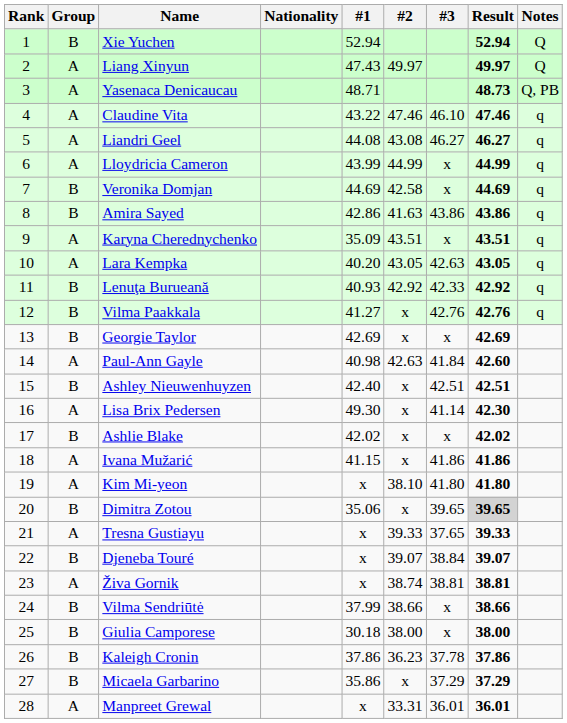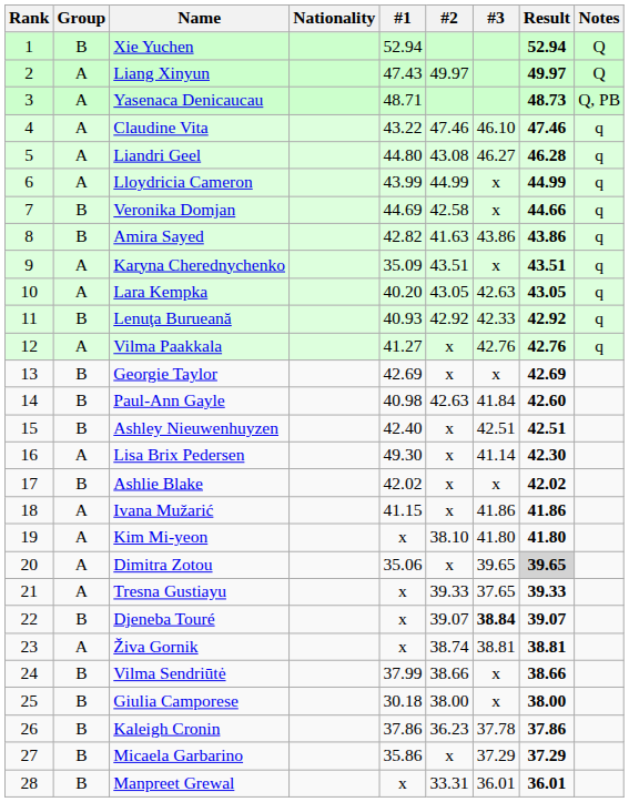 <table class="wikitable sortable" style="text-align:center">
 <tr>
 <th>Rank</th>
 <th>Group</th>
 <th>Name</th>
 <th>Nationality</th>
 <th>#1</th>
 <th>#2</th>
 <th>#3</th>
 <th>Result</th>
 <th>Notes</th>
 </tr>
 <tr bgcolor=ccffcc>
 <td>1</td>
 <td>B</td>
 <td align=left><a href='#'>Xie Yuchen</a></td>
 <td align=left></td>
 <td>52.94</td>
 <td></td>
 <td></td>
 <td><strong>52.94</strong></td>
 <td>Q</td>
 </tr>
 <tr bgcolor=ccffcc>
 <td>2</td>
 <td>A</td>
 <td align=left><a href='#'>Liang Xinyun</a></td>
 <td align=left></td>
 <td>47.43</td>
 <td>49.97</td>
 <td></td>
 <td><strong>49.97</strong></td>
 <td>Q</td>
 </tr>
 <tr bgcolor=ccffcc>
 <td>3</td>
 <td>A</td>
 <td align=left><a href='#'>Yasenaca Denicaucau</a></td>
 <td align=left></td>
 <td>48.71</td>
 <td></td>
 <td></td>
 <td><strong>48.73</strong></td>
 <td>Q, PB</td>
 </tr>
 <tr bgcolor=ddffdd>
 <td>4</td>
 <td>A</td>
 <td align=left><a href='#'>Claudine Vita</a></td>
 <td align=left></td>
 <td>43.22</td>
 <td>47.46</td>
 <td>46.10</td>
 <td><strong>47.46</strong></td>
 <td>q</td>
 </tr>
 <tr bgcolor=ddffdd>
 <td>5</td>
 <td>A</td>
 <td align=left><a href='#'>Liandri Geel</a></td>
 <td align=left></td>
-<td>44.08</td>
+<td>44.80</td>
 <td>43.08</td>
 <td>46.27</td>
-<td><strong>46.27</strong></td>
+<td><strong>46.28</strong></td>
 <td>q</td>
 </tr>
 <tr bgcolor=ddffdd>
 <td>6</td>
 <td>A</td>
 <td align=left><a href='#'>Lloydricia Cameron</a></td>
 <td align=left></td>
 <td>43.99</td>
 <td>44.99</td>
 <td>x</td>
 <td><strong>44.99</strong></td>
 <td>q</td>
 </tr>
 <tr bgcolor=ddffdd>
 <td>7</td>
 <td>B</td>
 <td align=left><a href='#'>Veronika Domjan</a></td>
 <td align=left></td>
 <td>44.69</td>
 <td>42.58</td>
 <td>x</td>
-<td><strong>44.69</strong></td>
+<td><strong>44.66</strong></td>
 <td>q</td>
 </tr>
 <tr bgcolor=ddffdd>
 <td>8</td>
 <td>B</td>
 <td align=left><a href='#'>Amira Sayed</a></td>
 <td align=left></td>
-<td>42.86</td>
+<td>42.82</td>
 <td>41.63</td>
 <td>43.86</td>
 <td><strong>43.86</strong></td>
 <td>q</td>
 </tr>
 <tr bgcolor=ddffdd>
 <td>9</td>
 <td>A</td>
 <td align=left><a href='#'>Karyna Cherednychenko</a></td>
 <td align=left></td>
 <td>35.09</td>
 <td>43.51</td>
 <td>x</td>
 <td><strong>43.51</strong></td>
 <td>q</td>
 </tr>
 <tr bgcolor=ddffdd>
 <td>10</td>
 <td>A</td>
 <td align=left><a href='#'>Lara Kempka</a></td>
 <td align=left></td>
 <td>40.20</td>
 <td>43.05</td>
 <td>42.63</td>
 <td><strong>43.05</strong></td>
 <td>q</td>
 </tr>
 <tr bgcolor=ddffdd>
 <td>11</td>
 <td>B</td>
 <td align=left><a href='#'>Lenuţa Burueană</a></td>
 <td align=left></td>
 <td>40.93</td>
 <td>42.92</td>
 <td>42.33</td>
 <td><strong>42.92</strong></td>
 <td>q</td>
 </tr>
 <tr bgcolor=ddffdd>
 <td>12</td>
-<td>B</td>
+<td>A</td>
 <td align=left><a href='#'>Vilma Paakkala</a></td>
 <td align=left></td>
 <td>41.27</td>
 <td>x</td>
 <td>42.76</td>
 <td><strong>42.76</strong></td>
 <td>q</td>
 </tr>
 <tr>
 <td>13</td>
 <td>B</td>
 <td align=left><a href='#'>Georgie Taylor</a></td>
 <td align=left></td>
 <td>42.69</td>
 <td>x</td>
 <td>x</td>
 <td><strong>42.69</strong></td>
 <td></td>
 </tr>
 <tr>
 <td>14</td>
-<td>A</td>
+<td>B</td>
 <td align=left><a href='#'>Paul-Ann Gayle</a></td>
 <td align=left></td>
 <td>40.98</td>
 <td>42.63</td>
 <td>41.84</td>
 <td><strong>42.60</strong></td>
 <td></td>
 </tr>
 <tr>
 <td>15</td>
 <td>B</td>
 <td align=left><a href='#'>Ashley Nieuwenhuyzen</a></td>
 <td align=left></td>
 <td>42.40</td>
 <td>x</td>
 <td>42.51</td>
 <td><strong>42.51</strong></td>
 <td></td>
 </tr>
 <tr>
 <td>16</td>
 <td>A</td>
 <td align=left><a href='#'>Lisa Brix Pedersen</a></td>
 <td align=left></td>
 <td>49.30</td>
 <td>x</td>
 <td>41.14</td>
 <td><strong>42.30</strong></td>
 <td></td>
 </tr>
 <tr>
 <td>17</td>
 <td>B</td>
 <td align=left><a href='#'>Ashlie Blake</a></td>
 <td align=left></td>
 <td>42.02</td>
 <td>x</td>
 <td>x</td>
 <td><strong>42.02</strong></td>
 <td></td>
 </tr>
 <tr>
 <td>18</td>
 <td>A</td>
 <td align=left><a href='#'>Ivana Mužarić</a></td>
 <td align=left></td>
 <td>41.15</td>
 <td>x</td>
 <td>41.86</td>
 <td><strong>41.86</strong></td>
 <td></td>
 </tr>
 <tr>
 <td>19</td>
 <td>A</td>
 <td align=left><a href='#'>Kim Mi-yeon</a></td>
 <td align=left></td>
 <td>x</td>
 <td>38.10</td>
 <td>41.80</td>
 <td><strong>41.80</strong></td>
 <td></td>
 </tr>
 <tr>
 <td>20</td>
-<td>B</td>
+<td>A</td>
 <td align=left><a href='#'>Dimitra Zotou</a></td>
 <td align=left></td>
 <td>35.06</td>
 <td>x</td>
 <td>39.65</td>
 <td style="background: lightgrey;"><strong>39.65</strong></td>
 <td></td>
 </tr>
 <tr>
 <td>21</td>
 <td>A</td>
 <td align=left><a href='#'>Tresna Gustiayu</a></td>
 <td align=left></td>
 <td>x</td>
 <td>39.33</td>
 <td>37.65</td>
 <td><strong>39.33</strong></td>
 <td></td>
 </tr>
 <tr>
 <td>22</td>
 <td>B</td>
 <td align=left><a href='#'>Djeneba Touré</a></td>
 <td align=left></td>
 <td>x</td>
 <td>39.07</td>
-<td>38.84</td>
+<td><strong>38.84</strong></td>
 <td><strong>39.07</strong></td>
 <td></td>
 </tr>
 <tr>
 <td>23</td>
 <td>A</td>
 <td align=left><a href='#'>Živa Gornik</a></td>
 <td align=left></td>
 <td>x</td>
 <td>38.74</td>
 <td>38.81</td>
 <td><strong>38.81</strong></td>
 <td></td>
 </tr>
 <tr>
 <td>24</td>
 <td>B</td>
 <td align=left><a href='#'>Vilma Sendriūtė</a></td>
 <td align=left></td>
 <td>37.99</td>
 <td>38.66</td>
 <td>x</td>
 <td><strong>38.66</strong></td>
 <td></td>
 </tr>
 <tr>
 <td>25</td>
 <td>B</td>
 <td align=left><a href='#'>Giulia Camporese</a></td>
 <td align=left></td>
 <td>30.18</td>
 <td>38.00</td>
 <td>x</td>
 <td><strong>38.00</strong></td>
 <td></td>
 </tr>
 <tr>
 <td>26</td>
 <td>B</td>
 <td align=left><a href='#'>Kaleigh Cronin</a></td>
 <td align=left></td>
 <td>37.86</td>
 <td>36.23</td>
 <td>37.78</td>
 <td><strong>37.86</strong></td>
 <td></td>
 </tr>
 <tr>
 <td>27</td>
 <td>B</td>
 <td align=left><a href='#'>Micaela Garbarino</a></td>
 <td align=left></td>
 <td>35.86</td>
 <td>x</td>
 <td>37.29</td>
 <td><strong>37.29</strong></td>
 <td></td>
 </tr>
 <tr>
 <td>28</td>
-<td>A</td>
+<td>B</td>
 <td align=left><a href='#'>Manpreet Grewal</a></td>
 <td align=left></td>
 <td>x</td>
 <td>33.31</td>
 <td>36.01</td>
 <td><strong>36.01</strong></td>
 <td></td>
 </tr>
 </table>
